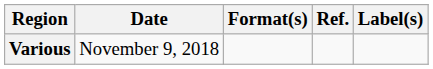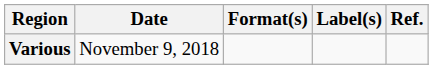 <table class="wikitable plainrowheaders">
 <tr>
 <th scope="col">Region</th>
 <th scope="col">Date</th>
 <th scope="col">Format(s)</th>
+<th scope="col">Label(s)</th>
 <th scope="col">Ref.</th>
-<th scope="col">Label(s)</th>
 </tr>
 <tr>
 <th scope="row">Various</th>
 <td>November 9, 2018</td>
 <td></td>
 <td></td>
 <td></td>
 </tr>
 </table>
